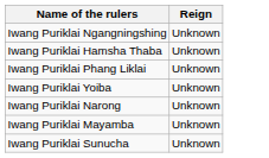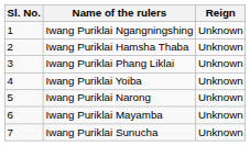 <table class="wikitable">
 <tr>
+<th>Sl. No.</th>
 <th>Name of the rulers</th>
 <th>Reign</th>
 </tr>
 <tr>
+<td>1</td>
 <td>Iwang Puriklai Ngangningshing</td>
 <td>Unknown</td>
 </tr>
 <tr>
+<td>2</td>
 <td>Iwang Puriklai Hamsha Thaba</td>
 <td>Unknown</td>
 </tr>
 <tr>
+<td>3</td>
 <td>Iwang Puriklai Phang Liklai</td>
 <td>Unknown</td>
 </tr>
 <tr>
+<td>4</td>
 <td>Iwang Puriklai Yoiba</td>
 <td>Unknown</td>
 </tr>
 <tr>
+<td>5</td>
 <td>Iwang Puriklai Narong</td>
 <td>Unknown</td>
 </tr>
 <tr>
+<td>6</td>
 <td>Iwang Puriklai Mayamba</td>
 <td>Unknown</td>
 </tr>
 <tr>
+<td>7</td>
 <td>Iwang Puriklai Sunucha</td>
 <td>Unknown</td>
 </tr>
 </table>
